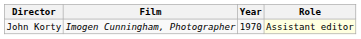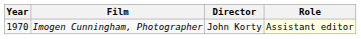 <table class="wikitable">
 <tr>
+<th>Year</th>
+<th>Film</th>
 <th>Director</th>
-<th>Film</th>
-<th>Year</th>
 <th>Role</th>
 </tr>
 <tr>
+<td>1970</td>
+<td><em>Imogen Cunningham, Photographer</em></td>
 <td>John Korty</td>
-<td><em>Imogen Cunningham, Photographer</em></td>
-<td>1970</td>
 <td style="background: lightyellow;">Assistant editor</td>
 </tr>
 </table>
